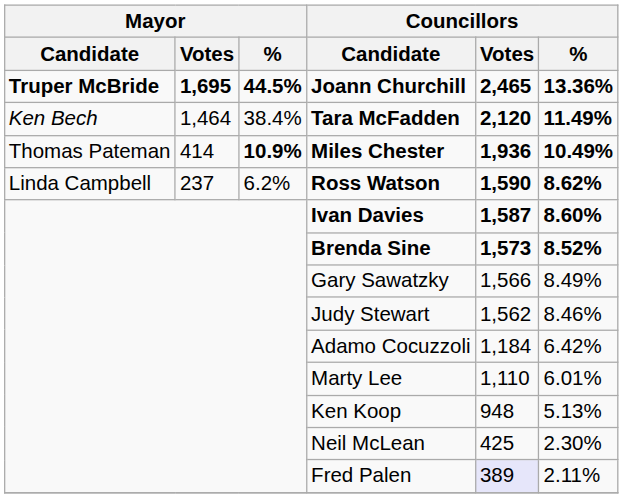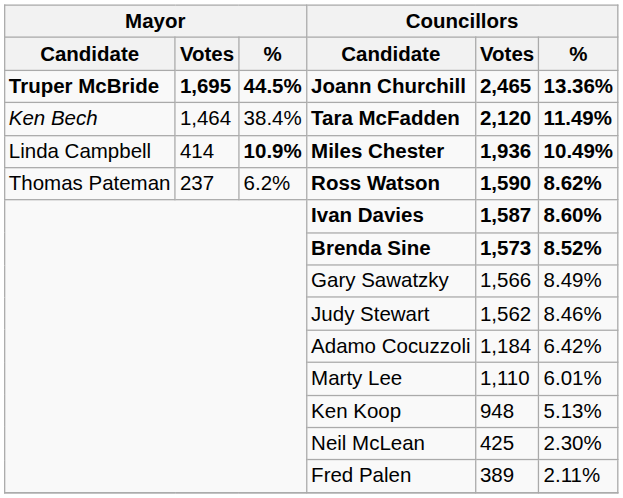 <table class="wikitable collapsible collapsed" align="right">
 <tr>
 <th colspan=3>Mayor</th>
 <th colspan=3>Councillors</th>
 </tr>
 <tr>
 <th>Candidate</th>
 <th>Votes</th>
 <th>%</th>
 <th>Candidate</th>
 <th>Votes</th>
 <th>%</th>
 </tr>
 <tr>
 <td><strong>Truper McBride</strong></td>
 <td><strong>1,695</strong></td>
 <td><strong>44.5%</strong></td>
 <td><strong>Joann Churchill</strong></td>
 <td><strong>2,465</strong></td>
 <td><strong>13.36%</strong></td>
 </tr>
 <tr>
 <td><em>Ken Bech</em></td>
 <td>1,464</td>
 <td>38.4%</td>
 <td><strong>Tara McFadden</strong></td>
 <td><strong>2,120</strong></td>
 <td><strong>11.49%</strong></td>
 </tr>
 <tr>
-<td>Thomas Pateman</td>
+<td>Linda Campbell</td>
 <td>414</td>
 <td><strong>10.9%</strong></td>
 <td><strong>Miles Chester</strong></td>
 <td><strong>1,936</strong></td>
 <td><strong>10.49%</strong></td>
 </tr>
 <tr>
-<td>Linda Campbell</td>
+<td>Thomas Pateman</td>
 <td>237</td>
 <td>6.2%</td>
 <td><strong>Ross Watson</strong></td>
 <td><strong>1,590</strong></td>
 <td><strong>8.62%</strong></td>
 </tr>
 <tr>
 <td rowspan=9 colspan=3></td>
 <td><strong>Ivan Davies</strong></td>
 <td><strong>1,587</strong></td>
 <td><strong>8.60%</strong></td>
 </tr>
 <tr>
 <td><strong>Brenda Sine</strong></td>
 <td><strong>1,573</strong></td>
 <td><strong>8.52%</strong></td>
 </tr>
 <tr>
 <td>Gary Sawatzky</td>
 <td>1,566</td>
 <td>8.49%</td>
 </tr>
 <tr>
 <td>Judy Stewart</td>
 <td>1,562</td>
 <td>8.46%</td>
 </tr>
 <tr>
 <td>Adamo Cocuzzoli</td>
 <td>1,184</td>
 <td>6.42%</td>
 </tr>
 <tr>
 <td>Marty Lee</td>
 <td>1,110</td>
 <td>6.01%</td>
 </tr>
 <tr>
 <td>Ken Koop</td>
 <td>948</td>
 <td>5.13%</td>
 </tr>
 <tr>
 <td>Neil McLean</td>
 <td>425</td>
 <td>2.30%</td>
 </tr>
 <tr>
 <td>Fred Palen</td>
-<td style="background: lavender;">389</td>
+<td>389</td>
 <td>2.11%</td>
 </tr>
 <tr>
 </tr>
 </table>
